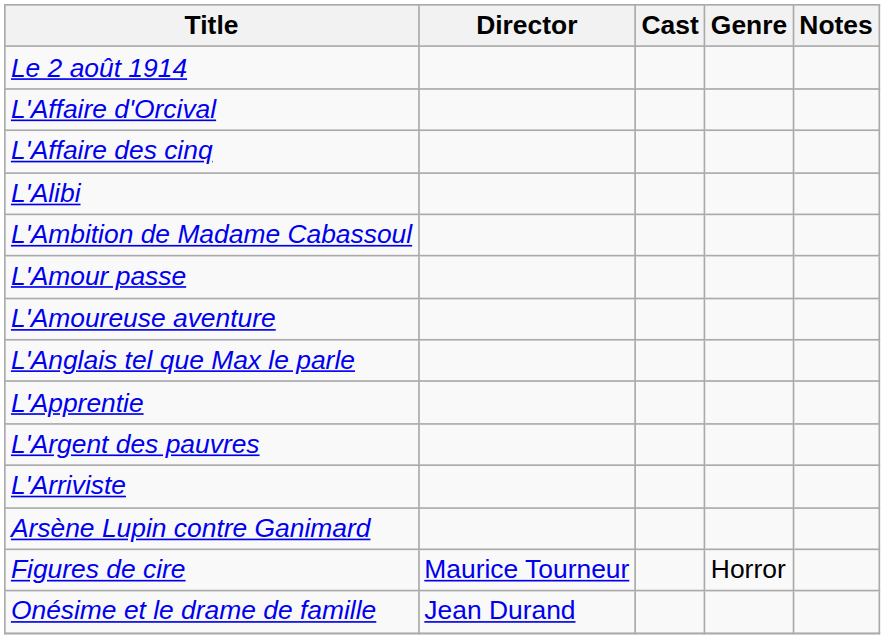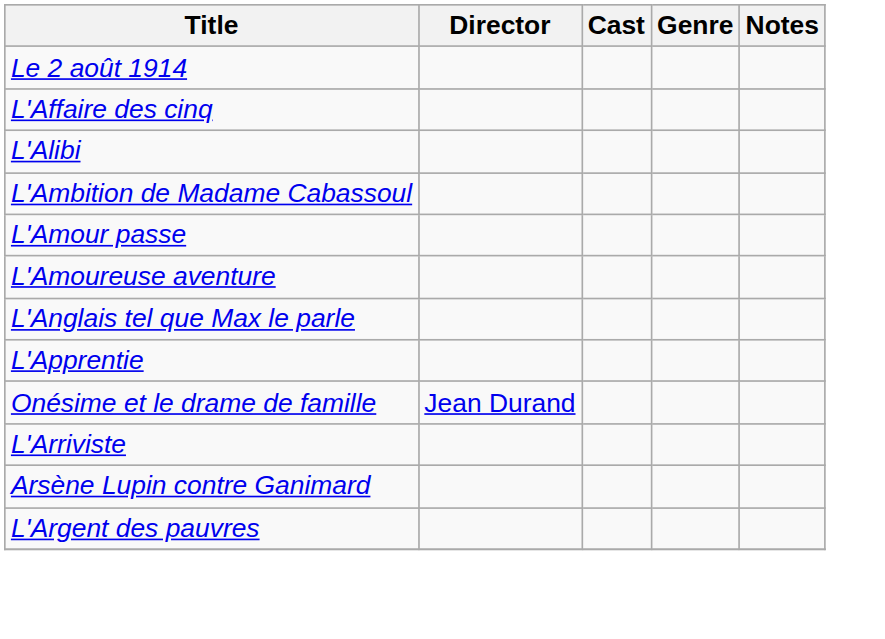 <table class="wikitable">
 <tr>
 <th>Title</th>
 <th>Director</th>
 <th>Cast</th>
 <th>Genre</th>
 <th>Notes</th>
 </tr>
 <tr>
 <td><em><a href='#'>Le 2 août 1914</a></em></td>
-<td></td>
-<td></td>
-<td></td>
-<td></td>
-</tr>
-<tr>
-<td><em><a href='#'>L'Affaire d'Orcival</a></em></td>
 <td></td>
 <td></td>
 <td></td>
 <td></td>
 </tr>
 <tr>
 <td><em><a href='#'>L'Affaire des cinq</a></em></td>
 <td></td>
 <td></td>
 <td></td>
 <td></td>
 </tr>
 <tr>
 <td><em><a href='#'>L'Alibi</a></em></td>
 <td></td>
 <td></td>
 <td></td>
 <td></td>
 </tr>
 <tr>
 <td><em><a href='#'>L'Ambition de Madame Cabassoul</a></em></td>
 <td></td>
 <td></td>
 <td></td>
 <td></td>
 </tr>
 <tr>
 <td><em><a href='#'>L'Amour passe</a></em></td>
 <td></td>
 <td></td>
 <td></td>
 <td></td>
 </tr>
 <tr>
 <td><em><a href='#'>L'Amoureuse aventure</a></em></td>
 <td></td>
 <td></td>
 <td></td>
 <td></td>
 </tr>
 <tr>
 <td><em><a href='#'>L'Anglais tel que Max le parle</a></em></td>
 <td></td>
 <td></td>
 <td></td>
 <td></td>
 </tr>
 <tr>
 <td><em><a href='#'>L'Apprentie</a></em></td>
 <td></td>
 <td></td>
 <td></td>
 <td></td>
 </tr>
 <tr>
-<td><em><a href='#'>L'Argent des pauvres</a></em></td>
-<td></td>
+<td><em><a href='#'>Onésime et le drame de famille</a></em></td>
+<td><a href='#'>Jean Durand</a></td>
 <td></td>
 <td></td>
 <td></td>
 </tr>
 <tr>
 <td><em><a href='#'>L'Arriviste</a></em></td>
 <td></td>
 <td></td>
 <td></td>
 <td></td>
 </tr>
 <tr>
 <td><em><a href='#'>Arsène Lupin contre Ganimard</a></em></td>
 <td></td>
 <td></td>
 <td></td>
 <td></td>
 </tr>
 <tr>
-<td><em><a href='#'>Figures de cire</a></em></td>
-<td><a href='#'>Maurice Tourneur</a></td>
+<td><em><a href='#'>L'Argent des pauvres</a></em></td>
 <td></td>
-<td>Horror</td>
-<td></td>
-</tr>
-<tr>
-<td><em><a href='#'>Onésime et le drame de famille</a></em></td>
-<td><a href='#'>Jean Durand</a></td>
 <td></td>
 <td></td>
 <td></td>
 </tr>
 <tr>
 </tr>
 </table>
